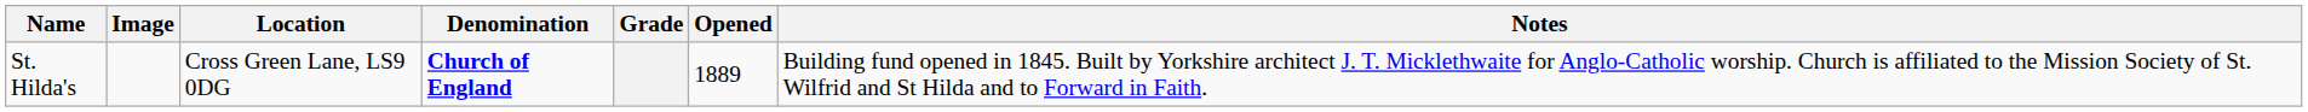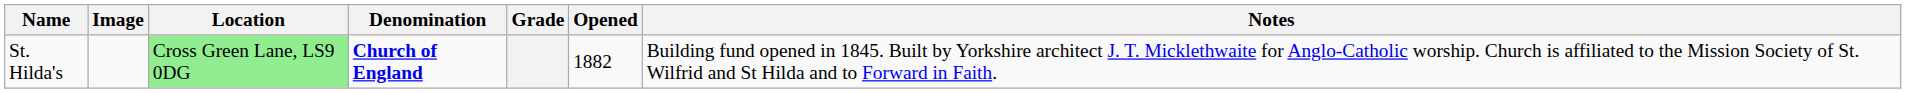 <table class="wikitable sortable">
 <tr>
 <th>Name</th>
 <th class="unsortable">Image</th>
 <th>Location</th>
 <th>Denomination</th>
 <th>Grade</th>
 <th>Opened</th>
 <th class="unsortable">Notes</th>
 </tr>
 <tr>
 <td>St. Hilda's </td>
 <td></td>
-<td>Cross Green Lane, LS9 0DG</td>
+<td style="background: lightgreen;">Cross Green Lane, LS9 0DG</td>
 <td><strong><a href='#'>Church of England</a></strong></td>
 <th></th>
-<td>1889</td>
+<td>1882</td>
 <td>Building fund opened in 1845. Built by Yorkshire architect <a href='#'>J. T. Micklethwaite</a> for <a href='#'>Anglo-Catholic</a> worship. Church is affiliated to the Mission Society of St. Wilfrid and St Hilda and to <a href='#'>Forward in Faith</a>.</td>
 </tr>
 </table>
